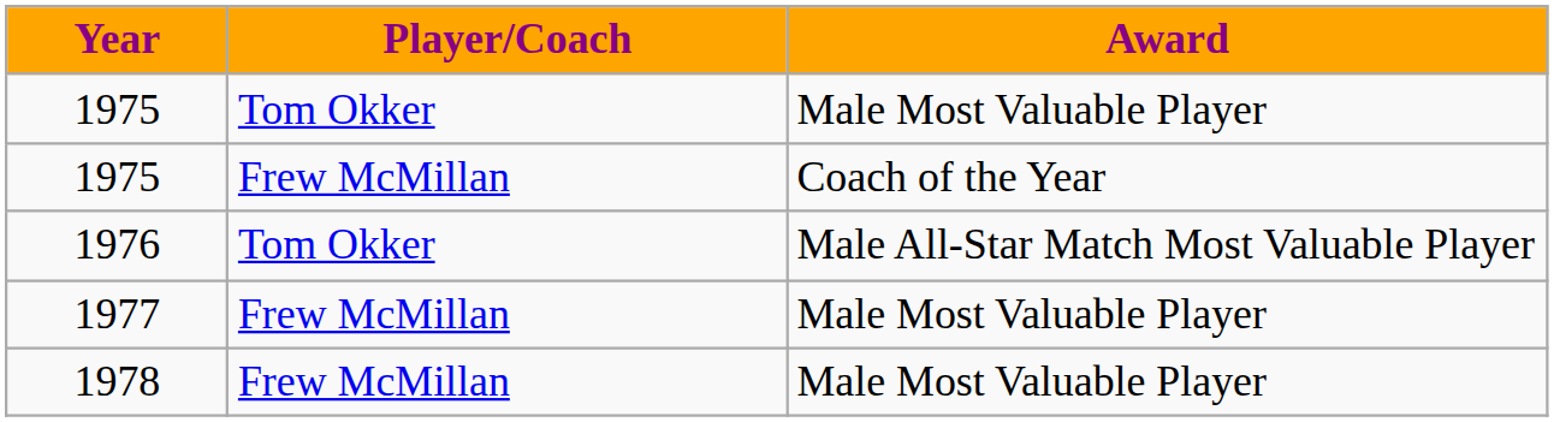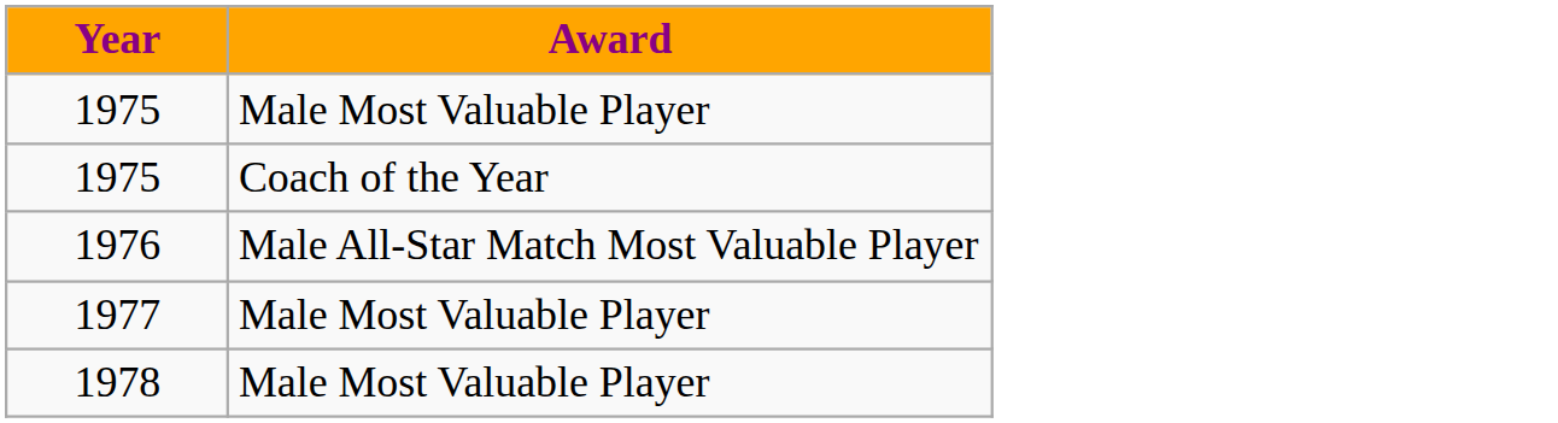 <table class="wikitable" style="text-align:left">
 <tr>
 <th style="background:orange; color:#880085" width="75px">Year</th>
-<th style="background:orange; color:#880085" width="200px">Player/Coach</th>
 <th style="background:orange; color:#880085" width="275px">Award</th>
 </tr>
 <tr>
 <td align="center">1975</td>
-<td><a href='#'>Tom Okker</a></td>
 <td>Male Most Valuable Player</td>
 </tr>
 <tr>
 <td align="center">1975</td>
-<td><a href='#'>Frew McMillan</a></td>
 <td>Coach of the Year</td>
 </tr>
 <tr>
 <td align="center">1976</td>
-<td><a href='#'>Tom Okker</a></td>
 <td>Male All-Star Match Most Valuable Player</td>
 </tr>
 <tr>
 <td align="center">1977</td>
-<td><a href='#'>Frew McMillan</a></td>
 <td>Male Most Valuable Player</td>
 </tr>
 <tr>
 <td align="center">1978</td>
-<td><a href='#'>Frew McMillan</a></td>
 <td>Male Most Valuable Player</td>
 </tr>
 </table>
